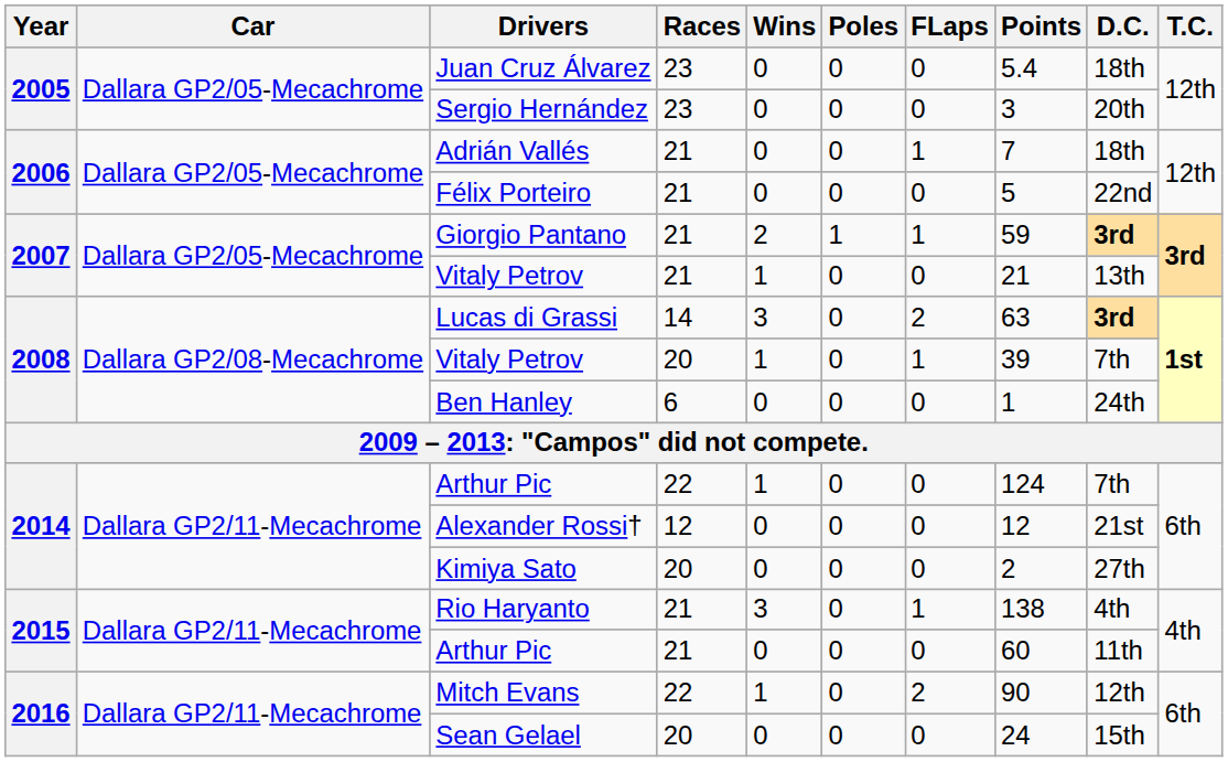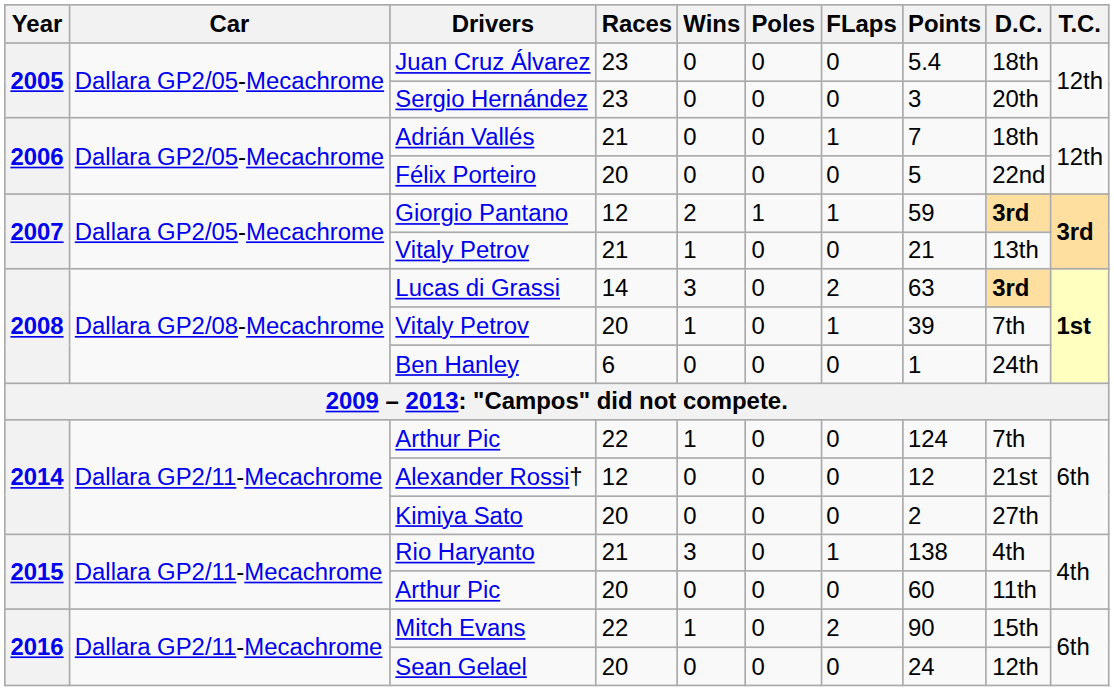 <table class="wikitable" style="font-size:90%">
 <tr>
 <th>Year</th>
 <th>Car</th>
 <th>Drivers</th>
 <th>Races</th>
 <th>Wins</th>
 <th>Poles</th>
 <th>FLaps</th>
 <th>Points</th>
 <th>D.C.</th>
 <th>T.C.</th>
 </tr>
 <tr>
 <th rowspan="2"><a href='#'>2005</a></th>
 <td rowspan="2"><a href='#'>Dallara GP2/05</a>-<a href='#'>Mecachrome</a></td>
 <td> <a href='#'>Juan Cruz Álvarez</a></td>
 <td>23</td>
 <td>0</td>
 <td>0</td>
 <td>0</td>
 <td>5.4</td>
 <td>18th</td>
 <td rowspan="2">12th</td>
 </tr>
 <tr>
 <td> <a href='#'>Sergio Hernández</a></td>
 <td>23</td>
 <td>0</td>
 <td>0</td>
 <td>0</td>
 <td>3</td>
 <td>20th</td>
 </tr>
 <tr>
 <th rowspan="2"><a href='#'>2006</a></th>
 <td rowspan="2"><a href='#'>Dallara GP2/05</a>-<a href='#'>Mecachrome</a></td>
 <td> <a href='#'>Adrián Vallés</a></td>
 <td>21</td>
 <td>0</td>
 <td>0</td>
 <td>1</td>
 <td>7</td>
 <td>18th</td>
 <td rowspan="2">12th</td>
 </tr>
 <tr>
 <td> <a href='#'>Félix Porteiro</a></td>
-<td>21</td>
+<td>20</td>
 <td>0</td>
 <td>0</td>
 <td>0</td>
 <td>5</td>
 <td>22nd</td>
 </tr>
 <tr>
 <th rowspan=2><a href='#'>2007</a></th>
 <td rowspan=2><a href='#'>Dallara GP2/05</a>-<a href='#'>Mecachrome</a></td>
 <td> <a href='#'>Giorgio Pantano</a></td>
-<td>21</td>
+<td>12</td>
 <td>2</td>
 <td>1</td>
 <td>1</td>
 <td>59</td>
 <td style="background:#FFDF9F;"><strong>3rd</strong></td>
 <td rowspan="2" style="background:#FFDF9F;"><strong>3rd</strong></td>
 </tr>
 <tr>
 <td> <a href='#'>Vitaly Petrov</a></td>
 <td>21</td>
 <td>1</td>
 <td>0</td>
 <td>0</td>
 <td>21</td>
 <td>13th</td>
 </tr>
 <tr>
 <th rowspan=3><a href='#'>2008</a></th>
 <td rowspan=3><a href='#'>Dallara GP2/08</a>-<a href='#'>Mecachrome</a></td>
 <td> <a href='#'>Lucas di Grassi</a></td>
 <td>14</td>
 <td>3</td>
 <td>0</td>
 <td>2</td>
 <td>63</td>
 <td style="background:#FFDF9F;"><strong>3rd</strong></td>
 <td rowspan=3 style="background:#FFFFBF;"><strong>1st</strong></td>
 </tr>
 <tr>
 <td> <a href='#'>Vitaly Petrov</a></td>
 <td>20</td>
 <td>1</td>
 <td>0</td>
 <td>1</td>
 <td>39</td>
 <td>7th</td>
 </tr>
 <tr>
 <td> <a href='#'>Ben Hanley</a></td>
 <td>6</td>
 <td>0</td>
 <td>0</td>
 <td>0</td>
 <td>1</td>
 <td>24th</td>
 </tr>
 <tr>
 <th colspan="10" style="text-align:center;"><a href='#'>2009</a> – <a href='#'>2013</a>: "Campos" did not compete.</th>
 </tr>
 <tr>
 <th rowspan=3><a href='#'>2014</a></th>
 <td rowspan=3><a href='#'>Dallara GP2/11</a>-<a href='#'>Mecachrome</a></td>
 <td> <a href='#'>Arthur Pic</a></td>
 <td>22</td>
 <td>1</td>
 <td>0</td>
 <td>0</td>
 <td>124</td>
 <td>7th</td>
 <td rowspan="3">6th</td>
 </tr>
 <tr>
 <td> <a href='#'>Alexander Rossi</a>†</td>
 <td>12</td>
 <td>0</td>
 <td>0</td>
 <td>0</td>
 <td>12</td>
 <td>21st</td>
 </tr>
 <tr>
 <td> <a href='#'>Kimiya Sato</a></td>
 <td>20</td>
 <td>0</td>
 <td>0</td>
 <td>0</td>
 <td>2</td>
 <td>27th</td>
 </tr>
 <tr>
 <th rowspan=2><a href='#'>2015</a></th>
 <td rowspan=2><a href='#'>Dallara GP2/11</a>-<a href='#'>Mecachrome</a></td>
 <td> <a href='#'>Rio Haryanto</a></td>
 <td>21</td>
 <td>3</td>
 <td>0</td>
 <td>1</td>
 <td>138</td>
 <td>4th</td>
 <td rowspan="2">4th</td>
 </tr>
 <tr>
 <td> <a href='#'>Arthur Pic</a></td>
-<td>21</td>
+<td>20</td>
 <td>0</td>
 <td>0</td>
 <td>0</td>
 <td>60</td>
 <td>11th</td>
 </tr>
 <tr>
 <th rowspan=2><a href='#'>2016</a></th>
 <td rowspan=2><a href='#'>Dallara GP2/11</a>-<a href='#'>Mecachrome</a></td>
 <td> <a href='#'>Mitch Evans</a></td>
 <td>22</td>
 <td>1</td>
 <td>0</td>
 <td>2</td>
 <td>90</td>
-<td>12th</td>
+<td>15th</td>
 <td rowspan=2>6th</td>
 </tr>
 <tr>
 <td> <a href='#'>Sean Gelael</a></td>
 <td>20</td>
 <td>0</td>
 <td>0</td>
 <td>0</td>
 <td>24</td>
-<td>15th</td>
+<td>12th</td>
 </tr>
 </table>
